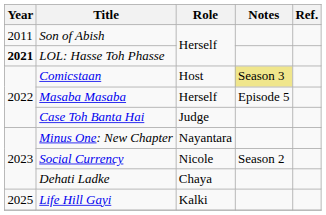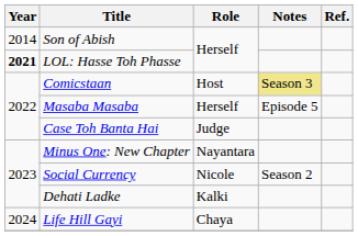 <table class="wikitable sortable">
 <tr>
 <th>Year</th>
 <th>Title</th>
 <th>Role</th>
 <th>Notes</th>
 <th>Ref.</th>
 </tr>
 <tr>
-<td>2011</td>
+<td>2014</td>
 <td><em>Son of Abish</em></td>
 <td rowspan="2">Herself</td>
 <td></td>
 <td></td>
 </tr>
 <tr>
 <td><strong>2021</strong></td>
 <td><em>LOL: Hasse Toh Phasse</em></td>
 <td></td>
 <td></td>
 </tr>
 <tr>
 <td rowspan="3">2022</td>
 <td><em><a href='#'>Comicstaan</a></em></td>
 <td>Host</td>
 <td style="background: khaki;">Season 3</td>
 <td></td>
 </tr>
 <tr>
 <td><em><a href='#'>Masaba Masaba</a></em></td>
 <td>Herself</td>
 <td>Episode 5</td>
 <td></td>
 </tr>
 <tr>
 <td><em><a href='#'>Case Toh Banta Hai</a></em></td>
 <td>Judge</td>
 <td></td>
 <td></td>
 </tr>
 <tr>
 <td rowspan="3">2023</td>
 <td><em><a href='#'>Minus One</a>: New Chapter</em></td>
 <td>Nayantara</td>
 <td></td>
 <td></td>
 </tr>
 <tr>
 <td><em><a href='#'>Social Currency</a></em></td>
 <td>Nicole</td>
 <td>Season 2</td>
 <td></td>
 </tr>
 <tr>
 <td><em>Dehati Ladke</em></td>
-<td>Chaya</td>
+<td>Kalki</td>
 <td></td>
 <td></td>
 </tr>
 <tr>
-<td>2025</td>
+<td>2024</td>
 <td><em><a href='#'>Life Hill Gayi</a></em></td>
-<td>Kalki</td>
+<td>Chaya</td>
 <td></td>
 <td></td>
 </tr>
 <tr>
 </tr>
 </table>
